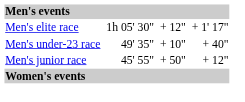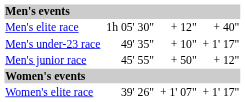 <table>
 <tr bgcolor="#cccccc">
 <td colspan=7><strong>Men's events</strong></td>
 </tr>
 <tr>
 <td><a href='#'>Men's elite race</a> <br></td>
 <td></td>
 <td align="right">1h 05' 30"</td>
 <td></td>
 <td align="right">+ 12"</td>
 <td></td>
-<td align="right">+ 1' 17"</td>
+<td align="right">+ 40"</td>
 </tr>
 <tr>
 <td><a href='#'>Men's under-23 race</a> <br></td>
 <td></td>
 <td align="right">49' 35"</td>
 <td></td>
 <td align="right">+ 10"</td>
 <td></td>
-<td align="right">+ 40"</td>
+<td align="right">+ 1' 17"</td>
 </tr>
 <tr>
 <td><a href='#'>Men's junior race</a> <br></td>
 <td></td>
 <td align="right">45' 55"</td>
 <td></td>
 <td align="right">+ 50"</td>
 <td></td>
 <td align="right">+ 12"</td>
 </tr>
 <tr bgcolor="#cccccc">
 <td colspan=7><strong>Women's events</strong></td>
 </tr>
+<tr>
+<td><a href='#'>Women's elite race</a><br></td>
+<td></td>
+<td align="right">39' 26"</td>
+<td></td>
+<td align="right">+ 1' 07"</td>
+<td></td>
+<td align="right">+ 1' 17"</td>
+</tr>
 </table>
